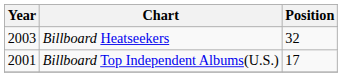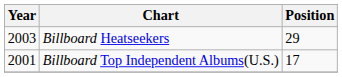 <table class="wikitable">
 <tr>
 <th align="left">Year</th>
 <th align="left">Chart</th>
 <th align="left">Position</th>
 </tr>
 <tr>
 <td align="left">2003</td>
 <td align="left"><em>Billboard</em> <a href='#'>Heatseekers</a></td>
-<td align="left">32</td>
+<td align="left">29</td>
 </tr>
 <tr>
 <td align="left">2001</td>
 <td align="left"><em>Billboard</em> <a href='#'>Top Independent Albums</a>(U.S.)</td>
 <td align="left">17</td>
 </tr>
 <tr>
 </tr>
 </table>
